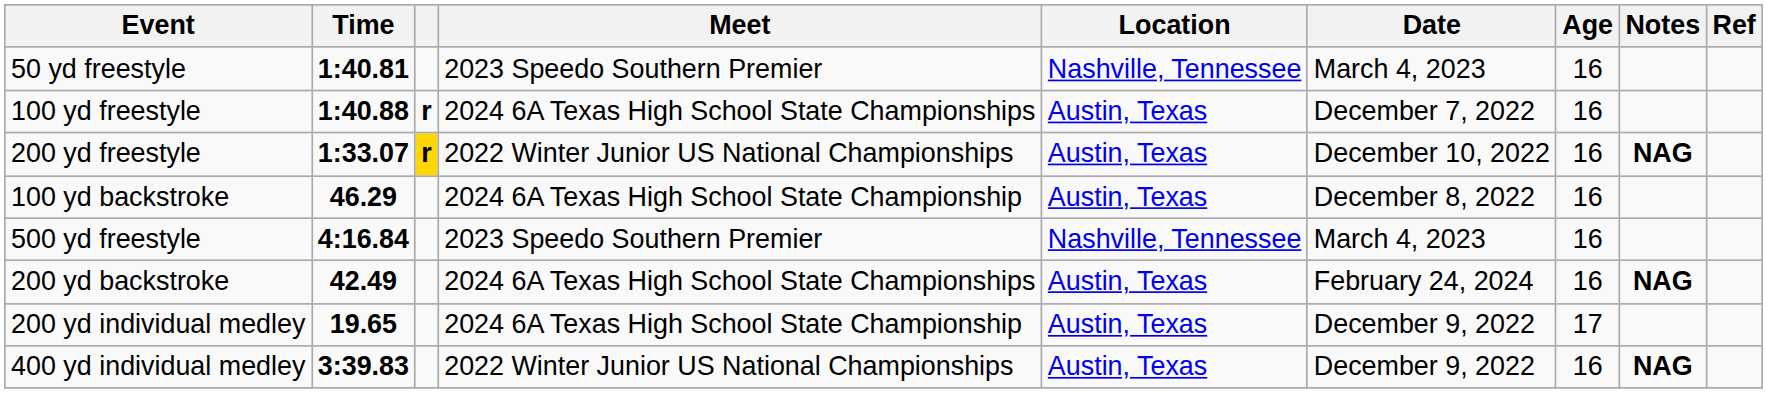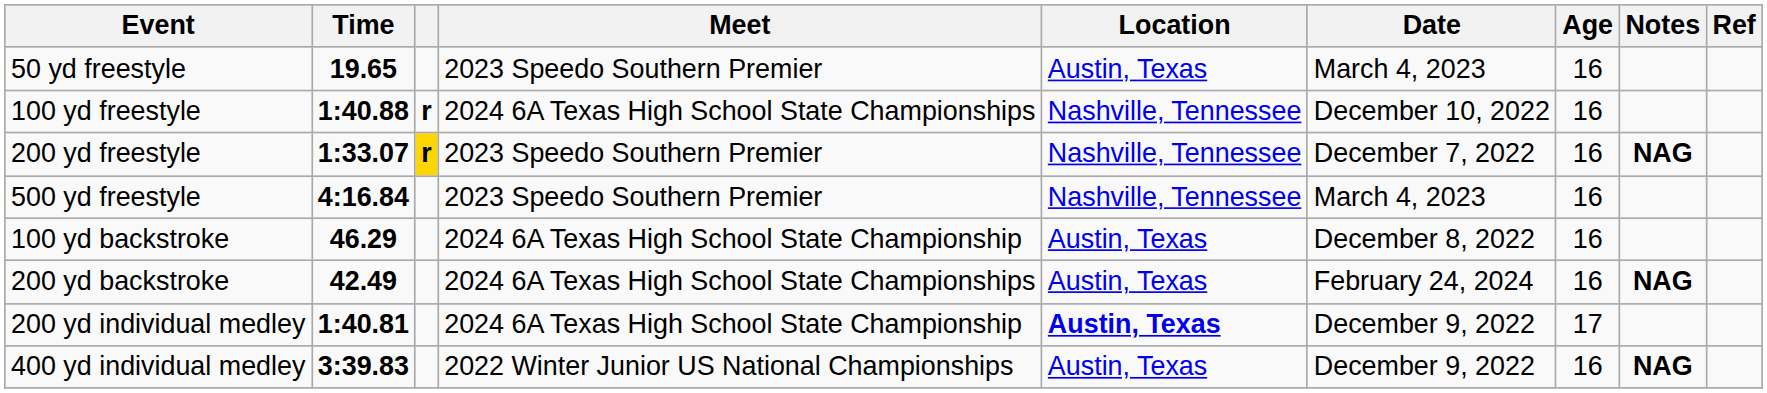 <table class="wikitable">
 <tr>
 <th>Event</th>
 <th>Time</th>
 <th></th>
 <th>Meet</th>
 <th>Location</th>
 <th>Date</th>
 <th>Age</th>
 <th>Notes</th>
 <th>Ref</th>
 </tr>
 <tr>
 <td>50 yd freestyle</td>
-<td style="text-align:center;"><strong>1:40.81</strong></td>
+<td style="text-align:center;"><strong>19.65</strong></td>
 <td></td>
 <td>2023 Speedo Southern Premier</td>
-<td><a href='#'>Nashville, Tennessee</a></td>
+<td><a href='#'>Austin, Texas</a></td>
 <td>March 4, 2023</td>
 <td style="text-align:center;">16</td>
 <td style="text-align:center;"></td>
 <td style="text-align:center;"></td>
 </tr>
 <tr>
 <td>100 yd freestyle</td>
 <td style="text-align:center;"><strong>1:40.88</strong></td>
 <td><strong>r</strong></td>
 <td>2024 6A Texas High School State Championships</td>
-<td><a href='#'>Austin, Texas</a></td>
-<td>December 7, 2022</td>
+<td><a href='#'>Nashville, Tennessee</a></td>
+<td>December 10, 2022</td>
 <td style="text-align:center;">16</td>
 <td style="text-align:center;"></td>
 <td style="text-align:center;"></td>
 </tr>
 <tr>
 <td>200 yd freestyle</td>
 <td style="text-align:center;"><strong>1:33.07</strong></td>
 <td style="background: gold;"><strong>r</strong></td>
-<td>2022 Winter Junior US National Championships</td>
-<td><a href='#'>Austin, Texas</a></td>
-<td>December 10, 2022</td>
+<td>2023 Speedo Southern Premier</td>
+<td><a href='#'>Nashville, Tennessee</a></td>
+<td>December 7, 2022</td>
 <td style="text-align:center;">16</td>
 <td style="text-align:center;"><strong>NAG</strong></td>
+<td style="text-align:center;"></td>
+</tr>
+<tr>
+<td>500 yd freestyle</td>
+<td style="text-align:center;"><strong>4:16.84</strong></td>
+<td></td>
+<td>2023 Speedo Southern Premier</td>
+<td><a href='#'>Nashville, Tennessee</a></td>
+<td>March 4, 2023</td>
+<td style="text-align:center;">16</td>
+<td style="text-align:center;"></td>
 <td style="text-align:center;"></td>
 </tr>
 <tr>
 <td>100 yd backstroke</td>
 <td style="text-align:center;"><strong>46.29</strong></td>
 <td></td>
 <td>2024 6A Texas High School State Championship</td>
 <td><a href='#'>Austin, Texas</a></td>
 <td>December 8, 2022</td>
-<td style="text-align:center;">16</td>
-<td style="text-align:center;"></td>
-<td style="text-align:center;"></td>
-</tr>
-<tr>
-<td>500 yd freestyle</td>
-<td style="text-align:center;"><strong>4:16.84</strong></td>
-<td></td>
-<td>2023 Speedo Southern Premier</td>
-<td><a href='#'>Nashville, Tennessee</a></td>
-<td>March 4, 2023</td>
 <td style="text-align:center;">16</td>
 <td style="text-align:center;"></td>
 <td style="text-align:center;"></td>
 </tr>
 <tr>
 <td>200 yd backstroke</td>
 <td style="text-align:center;"><strong>42.49</strong></td>
 <td></td>
 <td>2024 6A Texas High School State Championships</td>
 <td><a href='#'>Austin, Texas</a></td>
 <td>February 24, 2024</td>
 <td style="text-align:center;">16</td>
 <td style="text-align:center;"><strong>NAG</strong></td>
 <td style="text-align:center;"></td>
 </tr>
 <tr>
 <td>200 yd individual medley</td>
-<td style="text-align:center;"><strong>19.65</strong></td>
+<td style="text-align:center;"><strong>1:40.81</strong></td>
 <td></td>
 <td>2024 6A Texas High School State Championship</td>
-<td><a href='#'>Austin, Texas</a></td>
+<td><strong><a href='#'>Austin, Texas</a></strong></td>
 <td>December 9, 2022</td>
 <td style="text-align:center;">17</td>
 <td style="text-align:center;"></td>
 <td style="text-align:center;"></td>
 </tr>
 <tr>
 <td>400 yd individual medley</td>
 <td style="text-align:center;"><strong>3:39.83</strong></td>
 <td></td>
 <td>2022 Winter Junior US National Championships</td>
 <td><a href='#'>Austin, Texas</a></td>
 <td>December 9, 2022</td>
 <td style="text-align:center;">16</td>
 <td style="text-align:center;"><strong>NAG</strong></td>
 <td style="text-align:center;"></td>
 </tr>
 </table>
